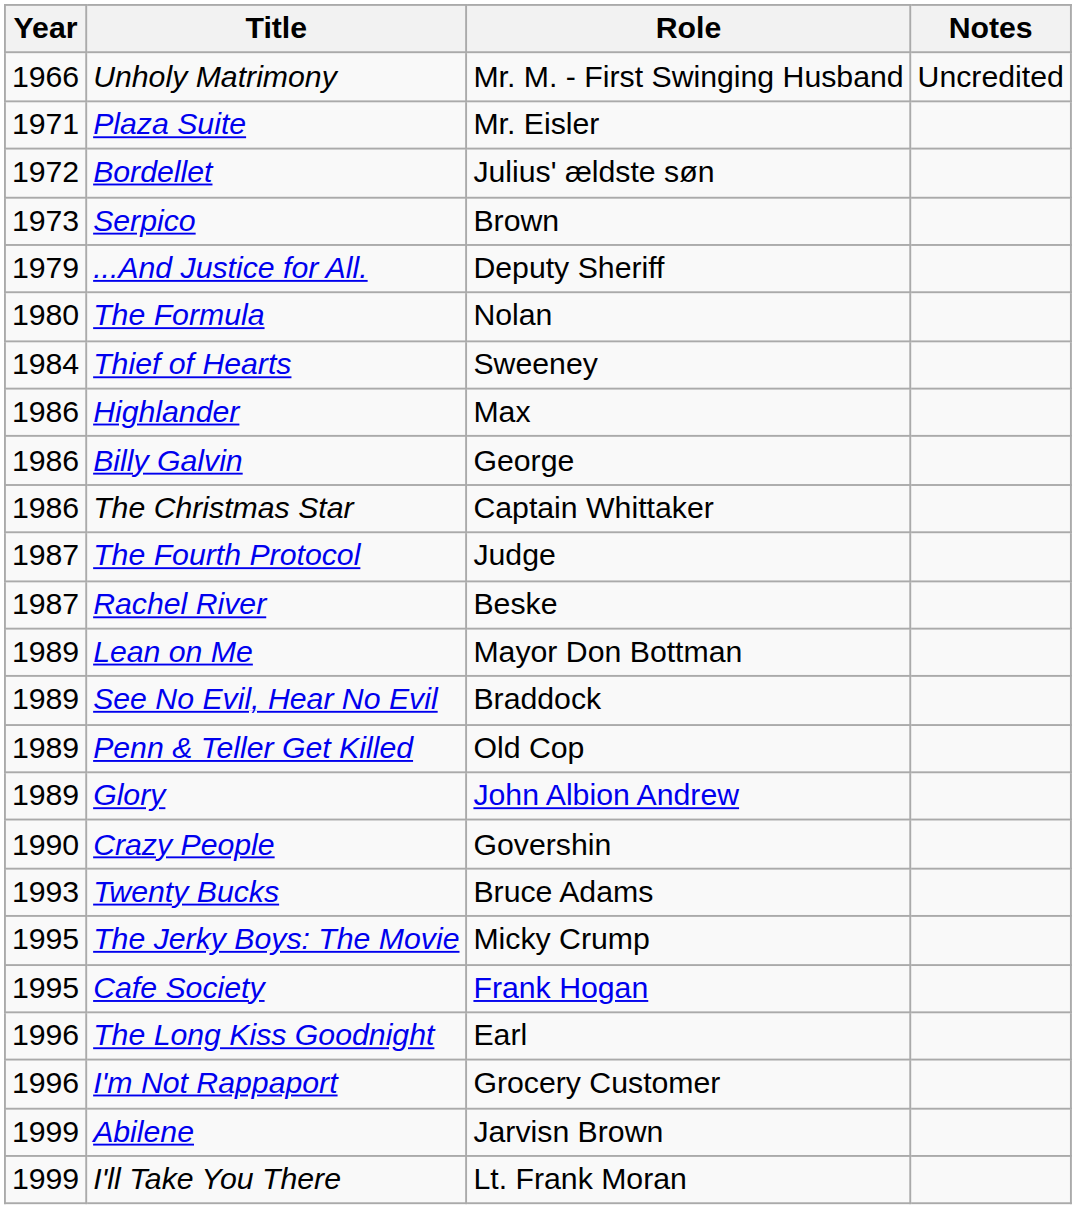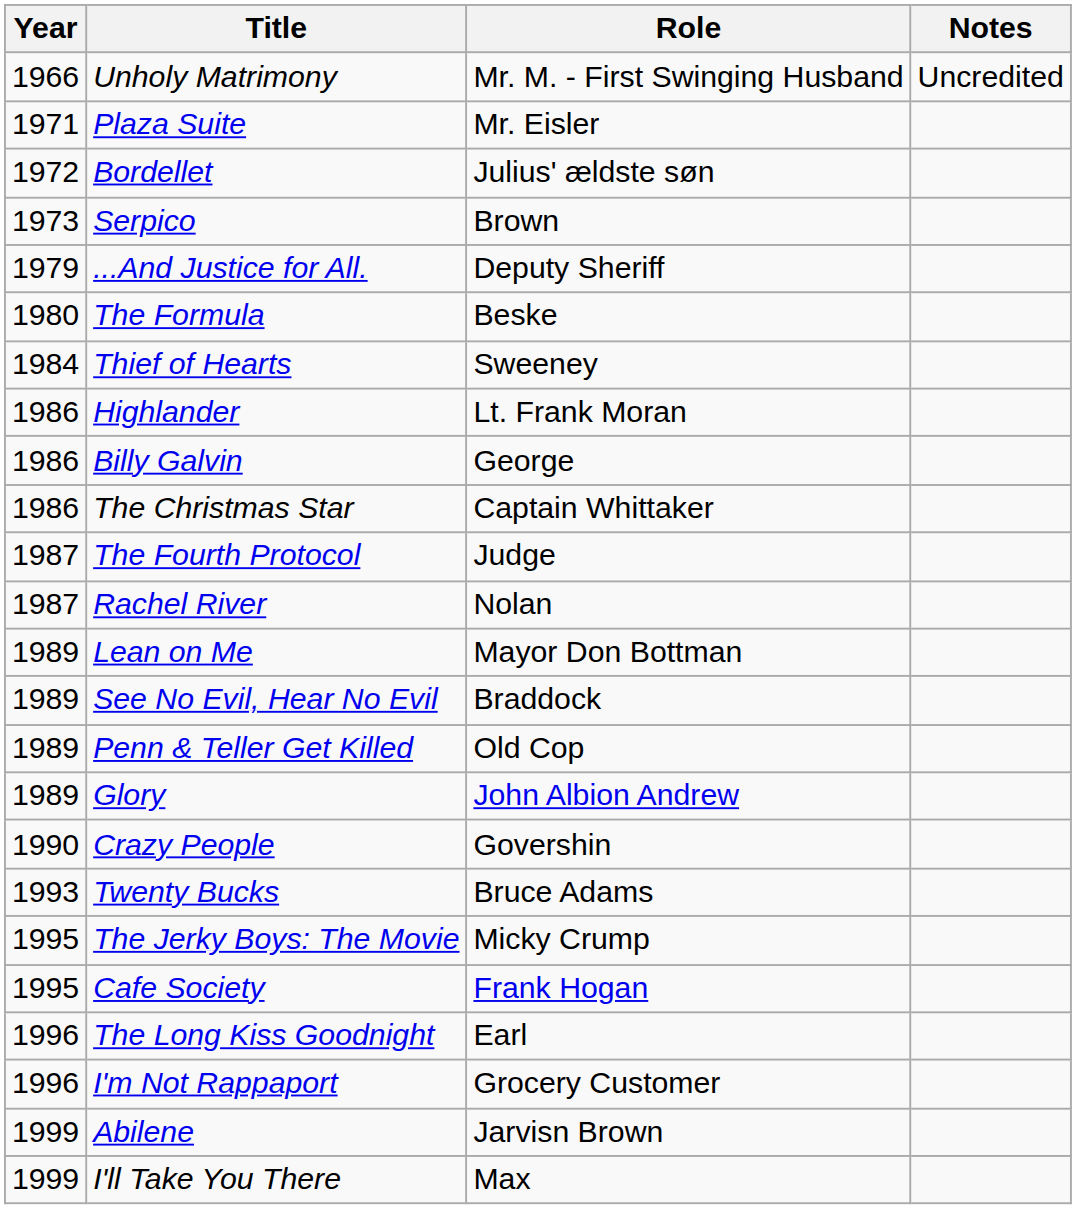 <table class="wikitable sortable">
 <tr>
 <th>Year</th>
 <th>Title</th>
 <th>Role</th>
 <th>Notes</th>
 </tr>
 <tr>
 <td>1966</td>
 <td><em>Unholy Matrimony</em></td>
 <td>Mr. M. - First Swinging Husband</td>
 <td>Uncredited</td>
 </tr>
 <tr>
 <td>1971</td>
 <td><a href='#'><em>Plaza Suite</em></a></td>
 <td>Mr. Eisler</td>
 <td></td>
 </tr>
 <tr>
 <td>1972</td>
 <td><em><a href='#'>Bordellet</a></em></td>
 <td>Julius' ældste søn</td>
 <td></td>
 </tr>
 <tr>
 <td>1973</td>
 <td><em><a href='#'>Serpico</a></em></td>
 <td>Brown</td>
 <td></td>
 </tr>
 <tr>
 <td>1979</td>
 <td><em><a href='#'>...And Justice for All.</a></em></td>
 <td>Deputy Sheriff</td>
 <td></td>
 </tr>
 <tr>
 <td>1980</td>
 <td><a href='#'><em>The Formula</em></a></td>
-<td>Nolan</td>
+<td>Beske</td>
 <td></td>
 </tr>
 <tr>
 <td>1984</td>
 <td><em><a href='#'>Thief of Hearts</a></em></td>
 <td>Sweeney</td>
 <td></td>
 </tr>
 <tr>
 <td>1986</td>
 <td><a href='#'><em>Highlander</em></a></td>
-<td>Max</td>
+<td>Lt. Frank Moran</td>
 <td></td>
 </tr>
 <tr>
 <td>1986</td>
 <td><em><a href='#'>Billy Galvin</a></em></td>
 <td>George</td>
 <td></td>
 </tr>
 <tr>
 <td>1986</td>
 <td><em>The Christmas Star</em></td>
 <td>Captain Whittaker</td>
 <td></td>
 </tr>
 <tr>
 <td>1987</td>
 <td><a href='#'><em>The Fourth Protocol</em></a></td>
 <td>Judge</td>
 <td></td>
 </tr>
 <tr>
 <td>1987</td>
 <td><em><a href='#'>Rachel River</a></em></td>
-<td>Beske</td>
+<td>Nolan</td>
 <td></td>
 </tr>
 <tr>
 <td>1989</td>
 <td><a href='#'><em>Lean on Me</em></a></td>
 <td>Mayor Don Bottman</td>
 <td></td>
 </tr>
 <tr>
 <td>1989</td>
 <td><em><a href='#'> See No Evil, Hear No Evil</a></em></td>
 <td>Braddock</td>
 <td></td>
 </tr>
 <tr>
 <td>1989</td>
 <td><em><a href='#'>Penn & Teller Get Killed</a></em></td>
 <td>Old Cop</td>
 <td></td>
 </tr>
 <tr>
 <td>1989</td>
 <td><a href='#'><em>Glory</em></a></td>
 <td><a href='#'>John Albion Andrew</a></td>
 <td></td>
 </tr>
 <tr>
 <td>1990</td>
 <td><em><a href='#'>Crazy People</a></em></td>
 <td>Govershin</td>
 <td></td>
 </tr>
 <tr>
 <td>1993</td>
 <td><em><a href='#'>Twenty Bucks</a></em></td>
 <td>Bruce Adams</td>
 <td></td>
 </tr>
 <tr>
 <td>1995</td>
 <td><em><a href='#'>The Jerky Boys: The Movie</a></em></td>
 <td>Micky Crump</td>
 <td></td>
 </tr>
 <tr>
 <td>1995</td>
 <td><a href='#'><em>Cafe Society</em></a></td>
 <td><a href='#'>Frank Hogan</a></td>
 <td></td>
 </tr>
 <tr>
 <td>1996</td>
 <td><em><a href='#'>The Long Kiss Goodnight</a></em></td>
 <td>Earl</td>
 <td></td>
 </tr>
 <tr>
 <td>1996</td>
 <td><a href='#'><em>I'm Not Rappaport</em></a></td>
 <td>Grocery Customer</td>
 <td></td>
 </tr>
 <tr>
 <td>1999</td>
 <td><a href='#'><em>Abilene</em></a></td>
 <td>Jarvisn Brown</td>
 <td></td>
 </tr>
 <tr>
 <td>1999</td>
 <td><em>I'll Take You There</em></td>
-<td>Lt. Frank Moran</td>
+<td>Max</td>
 <td></td>
 </tr>
 </table>
